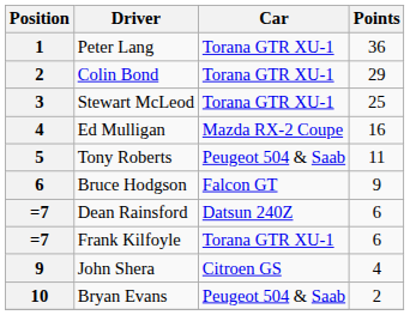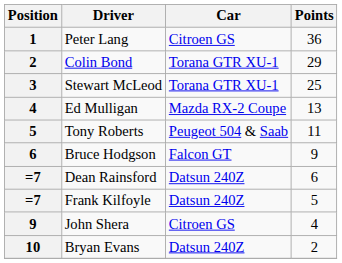 <table class="wikitable" border="1">
 <tr>
 <th>Position</th>
 <th>Driver</th>
 <th>Car</th>
 <th>Points</th>
 </tr>
 <tr>
 <th>1</th>
 <td>Peter Lang</td>
-<td><a href='#'>Torana GTR XU-1</a></td>
+<td><a href='#'>Citroen GS</a></td>
 <td align="center">36</td>
 </tr>
 <tr>
 <th>2</th>
 <td><a href='#'>Colin Bond</a></td>
 <td><a href='#'>Torana GTR XU-1</a></td>
 <td align="center">29</td>
 </tr>
 <tr>
 <th>3</th>
 <td>Stewart McLeod</td>
 <td><a href='#'>Torana GTR XU-1</a></td>
 <td align="center">25</td>
 </tr>
 <tr>
 <th>4</th>
 <td>Ed Mulligan</td>
 <td><a href='#'>Mazda RX-2 Coupe</a></td>
-<td align="center">16</td>
+<td align="center">13</td>
 </tr>
 <tr>
 <th>5</th>
 <td>Tony Roberts</td>
 <td><a href='#'>Peugeot 504</a> & <a href='#'>Saab</a></td>
 <td align="center">11</td>
 </tr>
 <tr>
 <th>6</th>
 <td>Bruce Hodgson</td>
 <td><a href='#'>Falcon GT</a></td>
 <td align="center">9</td>
 </tr>
 <tr>
 <th>=7</th>
 <td>Dean Rainsford</td>
 <td><a href='#'>Datsun 240Z</a></td>
 <td align="center">6</td>
 </tr>
 <tr>
 <th>=7</th>
 <td>Frank Kilfoyle</td>
-<td><a href='#'>Torana GTR XU-1</a></td>
-<td align="center">6</td>
+<td><a href='#'>Datsun 240Z</a></td>
+<td align="center">5</td>
 </tr>
 <tr>
 <th>9</th>
 <td>John Shera</td>
 <td><a href='#'>Citroen GS</a></td>
 <td align="center">4</td>
 </tr>
 <tr>
 <th>10</th>
 <td>Bryan Evans</td>
-<td><a href='#'>Peugeot 504</a> & <a href='#'>Saab</a></td>
+<td><a href='#'>Datsun 240Z</a></td>
 <td align="center">2</td>
 </tr>
 <tr>
 </tr>
 </table>
